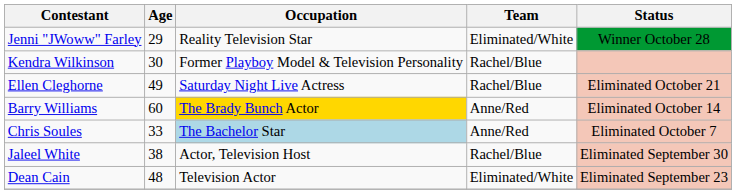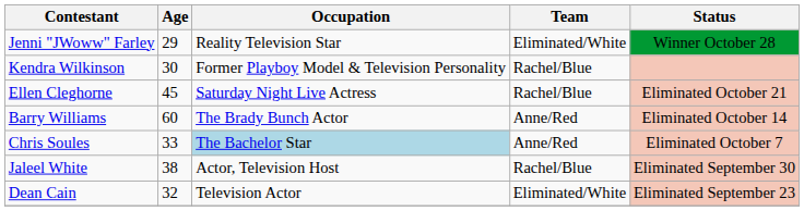 <table class="wikitable"  style="border-collapse:collapse;">
 <tr>
 <th>Contestant</th>
 <th>Age</th>
 <th>Occupation</th>
 <th>Team</th>
 <th>Status</th>
 </tr>
 <tr>
 <td><a href='#'>Jenni "JWoww" Farley</a></td>
 <td>29</td>
 <td>Reality Television Star</td>
 <td>Eliminated/White</td>
 <td style="background:#093; text-align:center;"><span>Winner October 28</span></td>
 </tr>
 <tr>
 <td><a href='#'>Kendra Wilkinson</a></td>
 <td>30</td>
 <td>Former <a href='#'>Playboy</a> Model & Television Personality</td>
 <td>Rachel/Blue</td>
 <td style="background:#f4c7b8; text-align:center;"></td>
 </tr>
 <tr>
 <td><a href='#'>Ellen Cleghorne</a></td>
-<td>49</td>
+<td>45</td>
 <td><a href='#'>Saturday Night Live</a> Actress</td>
 <td>Rachel/Blue</td>
 <td rowspan=1 style="background:#f4c7b8; text-align:center;">Eliminated October 21</td>
 </tr>
 <tr>
 <td><a href='#'>Barry Williams</a></td>
 <td>60</td>
-<td style="background: gold;"><a href='#'>The Brady Bunch</a> Actor</td>
+<td><a href='#'>The Brady Bunch</a> Actor</td>
 <td>Anne/Red</td>
 <td rowspan=1 style="background:#f4c7b8; text-align:center;">Eliminated October 14</td>
 </tr>
 <tr>
 <td><a href='#'>Chris Soules</a></td>
 <td>33</td>
 <td style="background: lightblue;"><a href='#'>The Bachelor</a> Star</td>
 <td>Anne/Red</td>
 <td rowspan=1 style="background:#f4c7b8; text-align:center;">Eliminated October 7</td>
 </tr>
 <tr>
 <td><a href='#'>Jaleel White</a></td>
 <td>38</td>
 <td>Actor, Television Host</td>
 <td>Rachel/Blue</td>
 <td rowspan=1 style="background:#f4c7b8; text-align:center;">Eliminated September 30</td>
 </tr>
 <tr>
 <td><a href='#'>Dean Cain</a></td>
-<td>48</td>
+<td>32</td>
 <td>Television Actor</td>
 <td>Eliminated/White</td>
 <td rowspan=1 style="background:#f4c7b8; text-align:center;">Eliminated September 23</td>
 </tr>
 <tr>
 </tr>
 </table>
